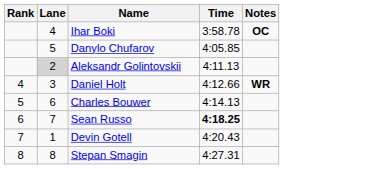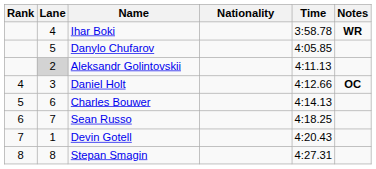 <table class="wikitable sortable" style="text-align:center">
 <tr>
 <th>Rank</th>
 <th>Lane</th>
 <th style="width:180px">Name</th>
+<th style="width:125px">Nationality</th>
 <th>Time</th>
 <th>Notes</th>
 </tr>
 <tr>
 <td></td>
 <td>4</td>
 <td style="text-align:left;"><a href='#'>Ihar Boki</a></td>
+<td style="text-align:left;"></td>
 <td>3:58.78</td>
-<td><strong>OC</strong></td>
+<td><strong>WR</strong></td>
 </tr>
 <tr>
 <td></td>
 <td>5</td>
 <td style="text-align:left;"><a href='#'>Danylo Chufarov</a></td>
+<td style="text-align:left;"></td>
 <td>4:05.85</td>
 <td></td>
 </tr>
 <tr>
 <td></td>
 <td style="background: lightgrey;">2</td>
 <td style="text-align:left;"><a href='#'>Aleksandr Golintovskii</a></td>
+<td style="text-align:left;"></td>
 <td>4:11.13</td>
 <td></td>
 </tr>
 <tr>
 <td>4</td>
 <td>3</td>
 <td style="text-align:left;"><a href='#'>Daniel Holt</a></td>
+<td style="text-align:left;"></td>
 <td>4:12.66</td>
-<td><strong>WR</strong></td>
+<td><strong>OC</strong></td>
 </tr>
 <tr>
 <td>5</td>
 <td>6</td>
 <td style="text-align:left;"><a href='#'>Charles Bouwer</a></td>
+<td style="text-align:left;"></td>
 <td>4:14.13</td>
 <td></td>
 </tr>
 <tr>
 <td>6</td>
 <td>7</td>
 <td style="text-align:left;"><a href='#'>Sean Russo</a></td>
-<td><strong>4:18.25</strong></td>
+<td style="text-align:left;"></td>
+<td>4:18.25</td>
 <td></td>
 </tr>
 <tr>
 <td>7</td>
 <td>1</td>
 <td style="text-align:left;"><a href='#'>Devin Gotell</a></td>
+<td style="text-align:left;"></td>
 <td>4:20.43</td>
 <td></td>
 </tr>
 <tr>
 <td>8</td>
 <td>8</td>
 <td style="text-align:left;"><a href='#'>Stepan Smagin</a></td>
+<td style="text-align:left;"></td>
 <td>4:27.31</td>
 <td></td>
 </tr>
 </table>
